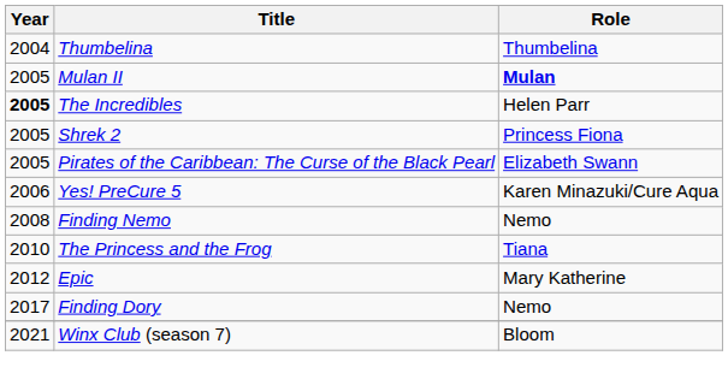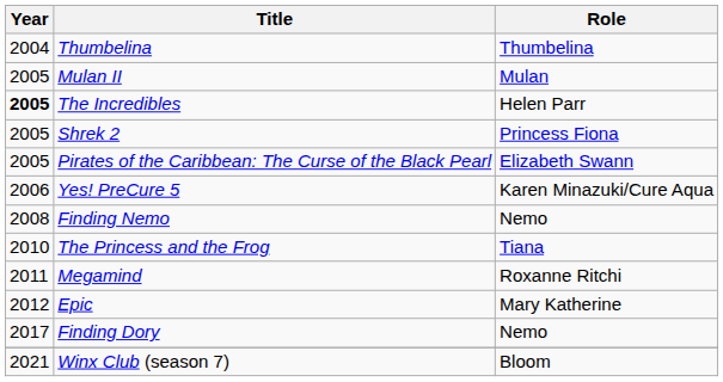 <table class="wikitable sortable">
 <tr>
 <th>Year</th>
 <th>Title</th>
 <th>Role</th>
 </tr>
 <tr>
 <td>2004</td>
 <td><em><a href='#'>Thumbelina</a></em></td>
 <td><a href='#'>Thumbelina</a></td>
 </tr>
 <tr>
 <td>2005</td>
 <td><em><a href='#'>Mulan II</a></em></td>
-<td><strong><a href='#'>Mulan</a></strong></td>
+<td><a href='#'>Mulan</a></td>
 </tr>
 <tr>
 <td><strong>2005</strong></td>
 <td><em><a href='#'>The Incredibles</a></em></td>
 <td>Helen Parr</td>
 </tr>
 <tr>
 <td>2005</td>
 <td><em><a href='#'>Shrek 2</a></em></td>
 <td><a href='#'>Princess Fiona</a></td>
 </tr>
 <tr>
 <td>2005</td>
 <td><em><a href='#'>Pirates of the Caribbean: The Curse of the Black Pearl</a></em></td>
 <td><a href='#'>Elizabeth Swann</a></td>
 </tr>
 <tr>
 <td>2006</td>
 <td><em><a href='#'>Yes! PreCure 5</a></em></td>
 <td>Karen Minazuki/Cure Aqua</td>
 </tr>
 <tr>
 <td>2008</td>
 <td><em><a href='#'>Finding Nemo</a></em></td>
 <td>Nemo</td>
 </tr>
 <tr>
 <td>2010</td>
 <td><em><a href='#'>The Princess and the Frog</a></em></td>
 <td><a href='#'>Tiana</a></td>
 </tr>
 <tr>
+<td>2011</td>
+<td><em><a href='#'>Megamind</a></em></td>
+<td>Roxanne Ritchi</td>
+</tr>
+<tr>
 <td>2012</td>
 <td><em><a href='#'>Epic</a></em></td>
 <td>Mary Katherine</td>
 </tr>
 <tr>
 <td>2017</td>
 <td><em><a href='#'>Finding Dory</a></em></td>
 <td>Nemo</td>
 </tr>
 <tr>
 </tr>
 <tr>
 <td>2021</td>
 <td><em><a href='#'>Winx Club</a></em> (season 7)</td>
 <td>Bloom</td>
 </tr>
 </table>
